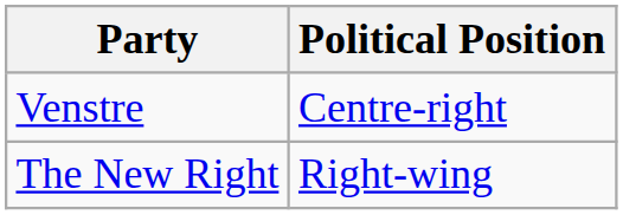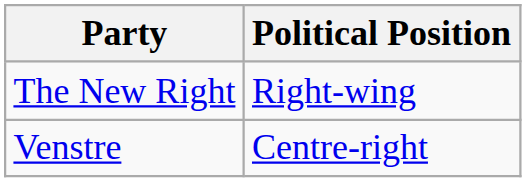 <table class="wikitable mw-collapsible mw-collapsed">
 <tr>
 <th>Party</th>
 <th>Political Position</th>
 </tr>
 <tr>
+<td><a href='#'>The New Right</a></td>
+<td><a href='#'>Right-wing</a></td>
+</tr>
+<tr>
 <td><a href='#'>Venstre</a></td>
 <td><a href='#'>Centre-right</a></td>
 </tr>
-<tr>
-<td><a href='#'>The New Right</a></td>
-<td><a href='#'>Right-wing</a></td>
-</tr>
 </table>
